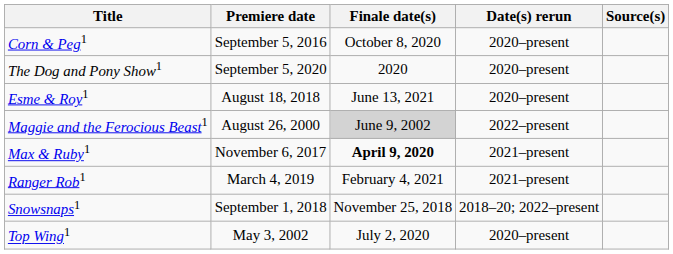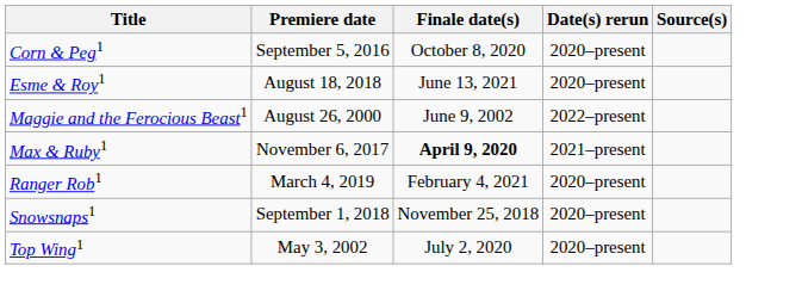 <table class="wikitable sortable" style="text-align: center;">
 <tr>
 <th>Title</th>
 <th>Premiere date</th>
 <th>Finale date(s)</th>
 <th>Date(s) rerun</th>
 <th>Source(s)</th>
 </tr>
 <tr>
 <td scope="row" style="text-align:left;"><em><a href='#'>Corn & Peg</a></em><sup>1</sup></td>
 <td>September 5, 2016</td>
 <td>October 8, 2020</td>
 <td>2020–present</td>
 <td></td>
 </tr>
 <tr>
-<td scope="row" style="text-align:left;"><em>The Dog and Pony Show</em><sup>1</sup></td>
-<td>September 5, 2020</td>
-<td>2020</td>
-<td>2020–present</td>
-<td></td>
-</tr>
-<tr>
 <td scope="row" style="text-align:left;"><em><a href='#'>Esme & Roy</a></em><sup>1</sup></td>
 <td>August 18, 2018</td>
 <td>June 13, 2021</td>
 <td>2020–present</td>
 <td></td>
 </tr>
 <tr>
 <td scope="row" style="text-align:left;"><em><a href='#'>Maggie and the Ferocious Beast</a></em><sup>1</sup></td>
 <td>August 26, 2000</td>
-<td style="background: lightgrey;">June 9, 2002</td>
+<td>June 9, 2002</td>
 <td>2022–present</td>
 <td></td>
 </tr>
 <tr>
 <td scope="row" style="text-align:left;"><em><a href='#'>Max & Ruby</a></em><sup>1</sup></td>
 <td>November 6, 2017</td>
 <td><strong>April 9, 2020</strong></td>
 <td>2021–present</td>
 <td></td>
 </tr>
 <tr>
 <td scope="row" style="text-align:left;"><em><a href='#'>Ranger Rob</a></em><sup>1</sup></td>
 <td>March 4, 2019</td>
 <td>February 4, 2021</td>
-<td>2021–present</td>
+<td>2020–present</td>
 <td></td>
 </tr>
 <tr>
 <td scope="row" style="text-align:left;"><em><a href='#'>Snowsnaps</a></em><sup>1</sup></td>
 <td>September 1, 2018</td>
 <td>November 25, 2018</td>
-<td>2018–20; 2022–present</td>
+<td>2020–present</td>
 <td></td>
 </tr>
 <tr>
 <td scope="row" style="text-align:left;"><em><a href='#'>Top Wing</a></em><sup>1</sup></td>
 <td>May 3, 2002</td>
 <td>July 2, 2020</td>
 <td>2020–present</td>
 <td></td>
 </tr>
 </table>
